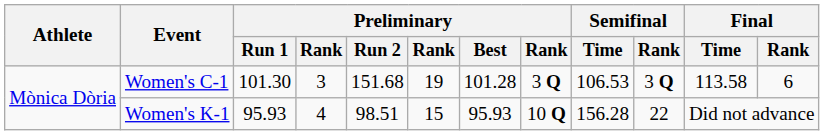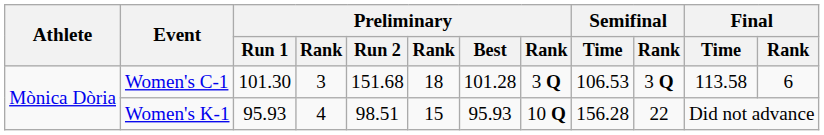 <table class="wikitable" style="font-size:90%">
 <tr>
 <th rowspan=2>Athlete</th>
 <th rowspan=2>Event</th>
 <th colspan=6>Preliminary</th>
 <th colspan=2>Semifinal</th>
 <th colspan=2>Final</th>
 </tr>
 <tr style="font-size:95%">
 <th>Run 1</th>
 <th>Rank</th>
 <th>Run 2</th>
 <th>Rank</th>
 <th>Best</th>
 <th>Rank</th>
 <th>Time</th>
 <th>Rank</th>
 <th>Time</th>
 <th>Rank</th>
 </tr>
 <tr align=center>
 <td align=left rowspan=2><a href='#'>Mònica Dòria</a></td>
 <td align=left><a href='#'>Women's C-1</a></td>
 <td>101.30</td>
 <td>3</td>
 <td>151.68</td>
-<td>19</td>
+<td>18</td>
 <td>101.28</td>
 <td>3 <strong>Q</strong></td>
 <td>106.53</td>
 <td>3 <strong>Q</strong></td>
 <td>113.58</td>
 <td>6</td>
 </tr>
 <tr align=center>
 <td align=left><a href='#'>Women's K-1</a></td>
 <td>95.93</td>
 <td>4</td>
 <td>98.51</td>
 <td>15</td>
 <td>95.93</td>
 <td>10 <strong>Q</strong></td>
 <td>156.28</td>
 <td>22</td>
 <td colspan=2>Did not advance</td>
 </tr>
 </table>
